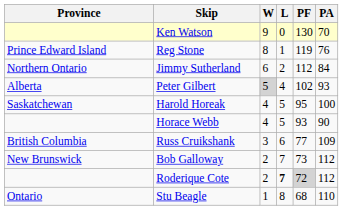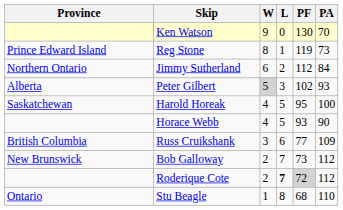 <table class="wikitable">
 <tr>
 <th bgcolor="#efefef" width="200">Province</th>
 <th bgcolor="#efefef" width="140">Skip</th>
 <th bgcolor="#efefef" width="15">W</th>
 <th bgcolor="#efefef" width="15">L</th>
 <th bgcolor="#efefef" width="15">PF</th>
 <th bgcolor="#efefef" width="15">PA</th>
 </tr>
 <tr bgcolor=#ffffcc>
 <td></td>
 <td><a href='#'>Ken Watson</a></td>
 <td>9</td>
 <td>0</td>
 <td>130</td>
 <td>70</td>
 </tr>
 <tr>
 <td><a href='#'>Prince Edward Island</a></td>
 <td><a href='#'>Reg Stone</a></td>
 <td>8</td>
 <td>1</td>
 <td>119</td>
-<td>76</td>
+<td>73</td>
 </tr>
 <tr>
 <td><a href='#'>Northern Ontario</a></td>
 <td><a href='#'>Jimmy Sutherland</a></td>
 <td>6</td>
 <td>2</td>
 <td>112</td>
 <td>84</td>
 </tr>
 <tr>
 <td><a href='#'>Alberta</a></td>
 <td><a href='#'>Peter Gilbert</a></td>
 <td style="background: lightgrey;">5</td>
-<td>4</td>
+<td>3</td>
 <td>102</td>
 <td>93</td>
 </tr>
 <tr>
 <td><a href='#'>Saskatchewan</a></td>
 <td><a href='#'>Harold Horeak</a></td>
 <td>4</td>
 <td>5</td>
 <td>95</td>
 <td>100</td>
 </tr>
 <tr>
 <td></td>
 <td><a href='#'>Horace Webb</a></td>
 <td>4</td>
 <td>5</td>
 <td>93</td>
 <td>90</td>
 </tr>
 <tr>
 <td><a href='#'>British Columbia</a></td>
 <td><a href='#'>Russ Cruikshank</a></td>
 <td>3</td>
 <td>6</td>
 <td>77</td>
 <td>109</td>
 </tr>
 <tr>
 <td><a href='#'>New Brunswick</a></td>
 <td><a href='#'>Bob Galloway</a></td>
 <td>2</td>
 <td>7</td>
 <td>73</td>
 <td>112</td>
 </tr>
 <tr>
 <td></td>
 <td><a href='#'>Roderique Cote</a></td>
 <td>2</td>
 <td><strong>7</strong></td>
 <td style="background: lightgrey;">72</td>
 <td>112</td>
 </tr>
 <tr>
 <td><a href='#'>Ontario</a></td>
 <td><a href='#'>Stu Beagle</a></td>
 <td>1</td>
 <td>8</td>
 <td>68</td>
 <td>110</td>
 </tr>
 </table>
